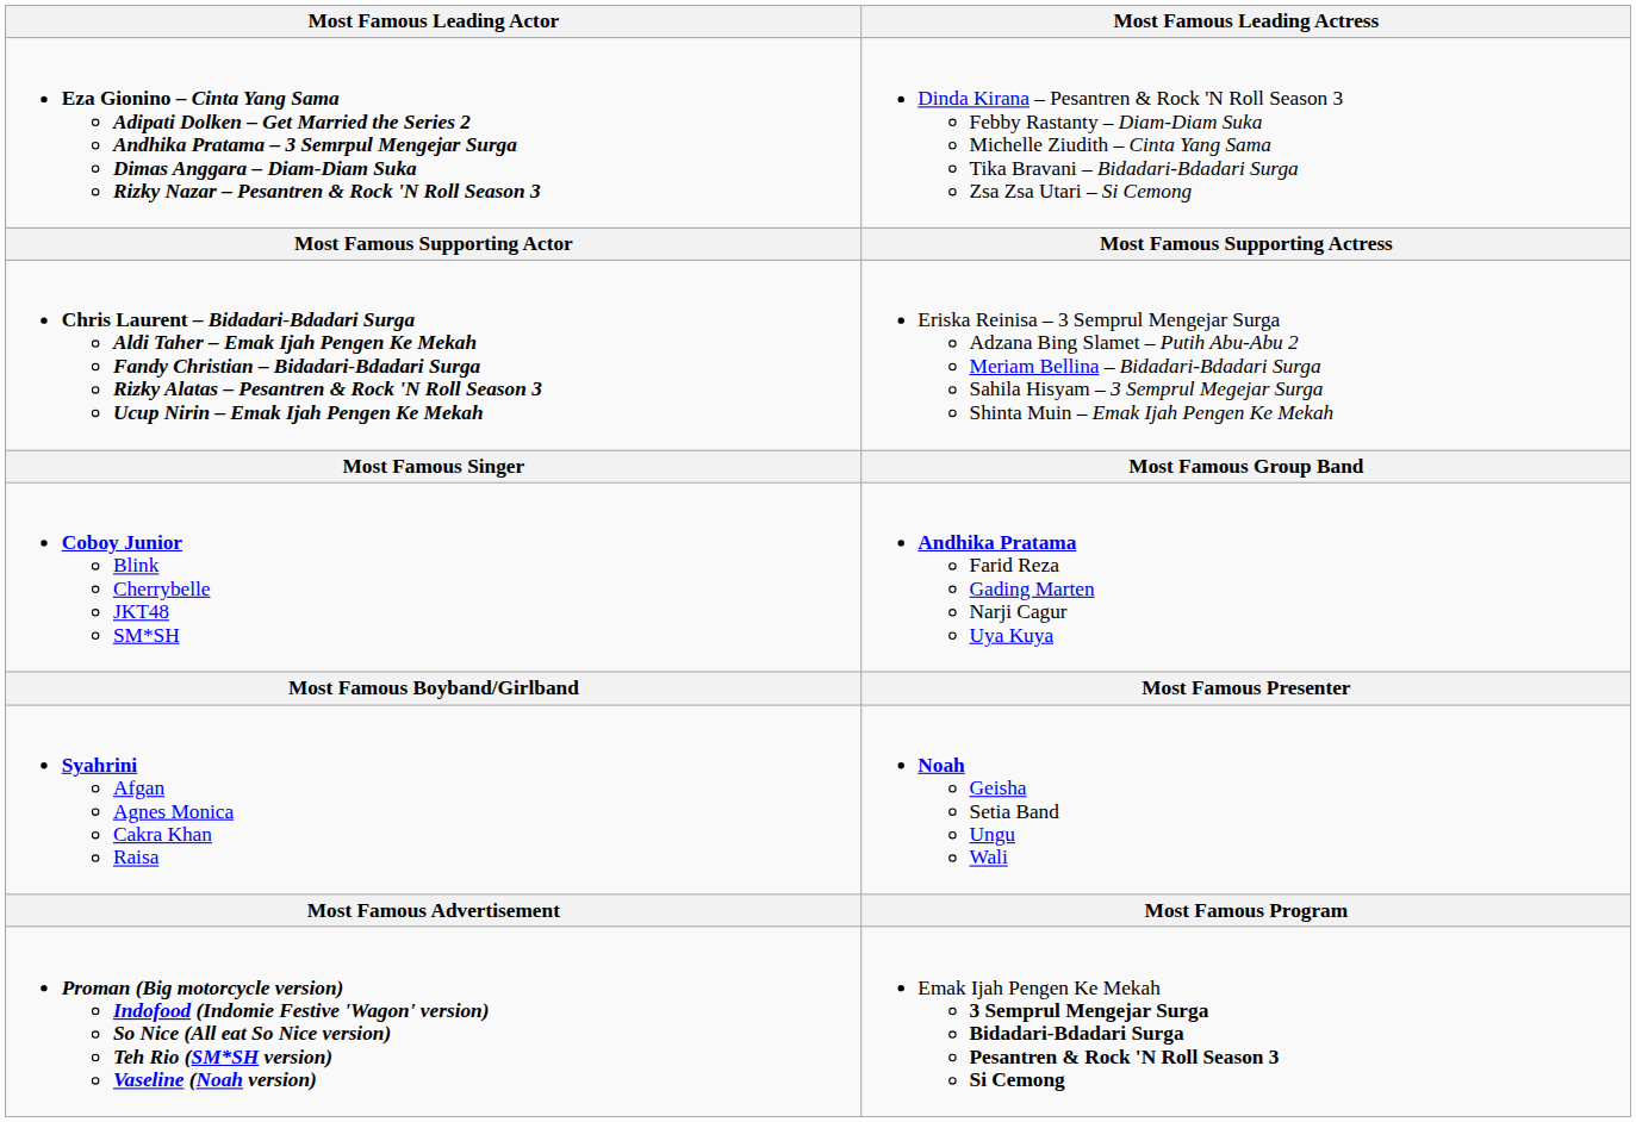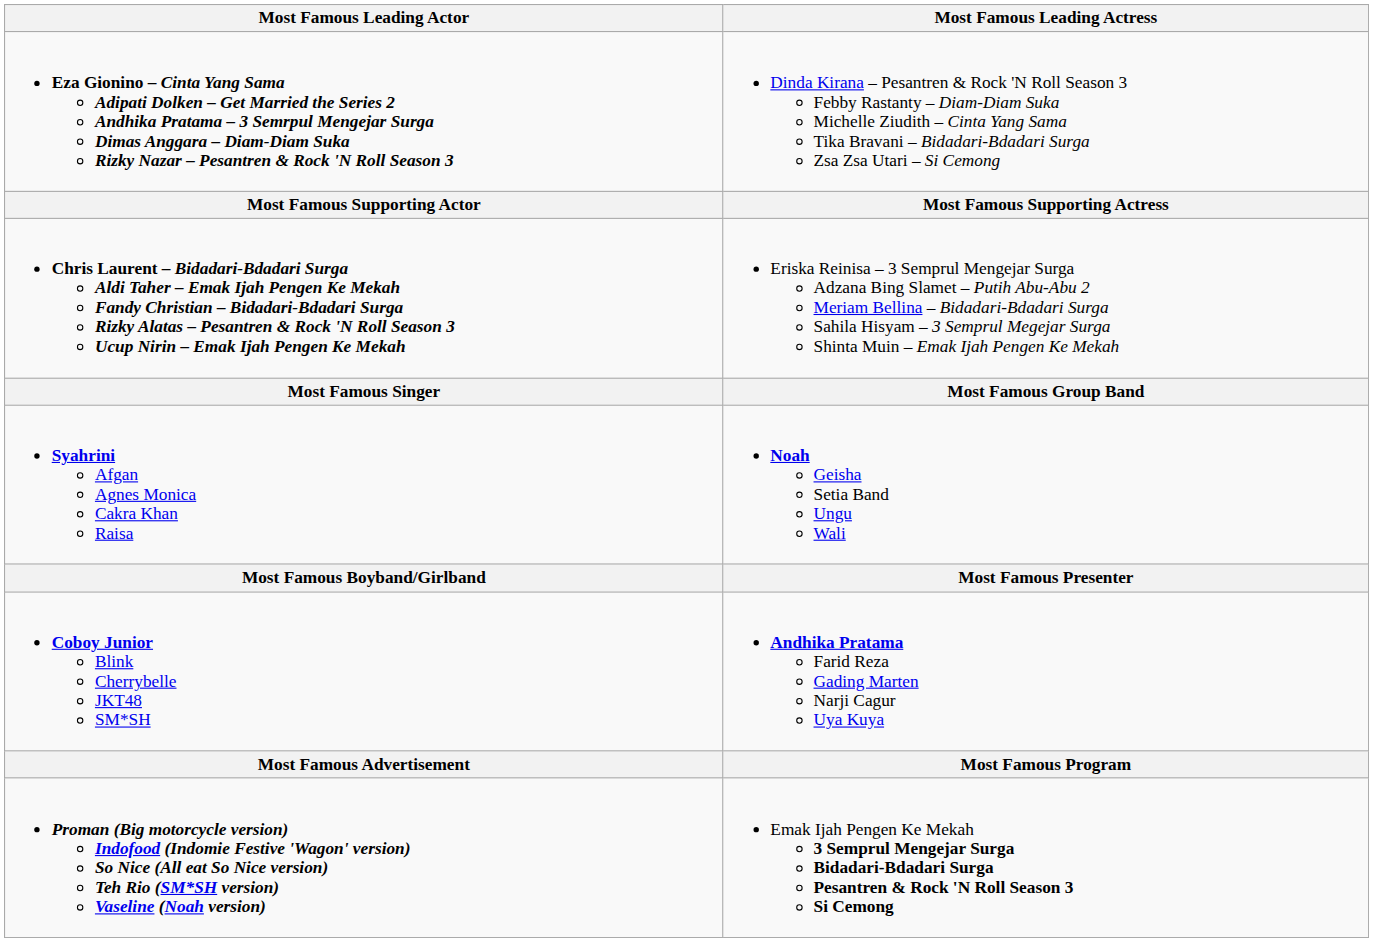 <table class="wikitable" style="width:100%;">
 <tr>
 <th>Most Famous Leading Actor</th>
 <th>Most Famous Leading Actress</th>
 </tr>
 <tr>
 <td valign= "top"><br><ul><li><strong>Eza Gionino – <em>Cinta Yang Sama<strong><em><ul><li>Adipati Dolken – </em>Get Married the Series 2<em></li><li>Andhika Pratama – </em>3 Semrpul Mengejar Surga<em></li><li>Dimas Anggara – </em>Diam-Diam Suka<em></li><li>Rizky Nazar – </em>Pesantren & Rock 'N Roll Season 3<em></li></ul></li></ul></td>
 <td valign= "top"><br><ul><li></strong><a href='#'>Dinda Kirana</a> – </em>Pesantren & Rock 'N Roll Season 3</em></strong><ul><li>Febby Rastanty – <em>Diam-Diam Suka</em></li><li>Michelle Ziudith – <em>Cinta Yang Sama</em></li><li>Tika Bravani – <em>Bidadari-Bdadari Surga</em></li><li>Zsa Zsa Utari – <em>Si Cemong</em></li></ul></li></ul></td>
 </tr>
 <tr>
 <th>Most Famous Supporting Actor</th>
 <th>Most Famous Supporting Actress</th>
 </tr>
 <tr>
 <td valign= "top"><br><ul><li><strong>Chris Laurent – <em>Bidadari-Bdadari Surga<strong><em><ul><li>Aldi Taher – </em>Emak Ijah Pengen Ke Mekah<em></li><li>Fandy Christian – </em>Bidadari-Bdadari Surga<em></li><li>Rizky Alatas – </em>Pesantren & Rock 'N Roll Season 3<em></li><li>Ucup Nirin – </em>Emak Ijah Pengen Ke Mekah<em></li></ul></li></ul></td>
 <td valign= "top"><br><ul><li></strong>Eriska Reinisa – </em>3 Semprul Mengejar Surga</em></strong><ul><li>Adzana Bing Slamet – <em>Putih Abu-Abu 2</em></li><li><a href='#'>Meriam Bellina</a> – <em>Bidadari-Bdadari Surga</em></li><li>Sahila Hisyam – <em>3 Semprul Megejar Surga</em></li><li>Shinta Muin – <em>Emak Ijah Pengen Ke Mekah</em></li></ul></li></ul></td>
 </tr>
 <tr>
 <th>Most Famous Singer</th>
 <th>Most Famous Group Band</th>
 </tr>
 <tr>
-<td valign= "top"><br><ul><li><strong><a href='#'>Coboy Junior</a></strong><ul><li><a href='#'>Blink</a></li><li><a href='#'>Cherrybelle</a></li><li><a href='#'>JKT48</a></li><li><a href='#'>SM*SH</a></li></ul></li></ul></td>
-<td valign= "top"><br><ul><li><strong><a href='#'>Andhika Pratama</a></strong><ul><li>Farid Reza</li><li><a href='#'>Gading Marten</a></li><li>Narji Cagur</li><li><a href='#'>Uya Kuya</a></li></ul></li></ul></td>
+<td valign= "top"><br><ul><li><strong><a href='#'>Syahrini</a></strong><ul><li><a href='#'>Afgan</a></li><li><a href='#'>Agnes Monica</a></li><li><a href='#'>Cakra Khan</a></li><li><a href='#'>Raisa</a></li></ul></li></ul></td>
+<td valign= "top"><br><ul><li><strong><a href='#'>Noah</a></strong><ul><li><a href='#'>Geisha</a></li><li>Setia Band</li><li><a href='#'>Ungu</a></li><li><a href='#'>Wali</a></li></ul></li></ul></td>
 </tr>
 <tr>
 <th>Most Famous Boyband/Girlband</th>
 <th>Most Famous Presenter</th>
 </tr>
 <tr>
-<td valign= "top"><br><ul><li><strong><a href='#'>Syahrini</a></strong><ul><li><a href='#'>Afgan</a></li><li><a href='#'>Agnes Monica</a></li><li><a href='#'>Cakra Khan</a></li><li><a href='#'>Raisa</a></li></ul></li></ul></td>
-<td valign= "top"><br><ul><li><strong><a href='#'>Noah</a></strong><ul><li><a href='#'>Geisha</a></li><li>Setia Band</li><li><a href='#'>Ungu</a></li><li><a href='#'>Wali</a></li></ul></li></ul></td>
+<td valign= "top"><br><ul><li><strong><a href='#'>Coboy Junior</a></strong><ul><li><a href='#'>Blink</a></li><li><a href='#'>Cherrybelle</a></li><li><a href='#'>JKT48</a></li><li><a href='#'>SM*SH</a></li></ul></li></ul></td>
+<td valign= "top"><br><ul><li><strong><a href='#'>Andhika Pratama</a></strong><ul><li>Farid Reza</li><li><a href='#'>Gading Marten</a></li><li>Narji Cagur</li><li><a href='#'>Uya Kuya</a></li></ul></li></ul></td>
 </tr>
 <tr>
 <th>Most Famous Advertisement</th>
 <th>Most Famous Program</th>
 </tr>
 <tr>
 <td valign= "top"><br><ul><li><strong><em>Proman<em> (Big motorcycle version)<strong><ul><li></em><a href='#'>Indofood</a><em> (Indomie Festive 'Wagon' version)</li><li></em>So Nice<em> (All eat So Nice version)</li><li></em>Teh Rio<em> (<a href='#'>SM*SH</a> version)</li><li></em><a href='#'>Vaseline</a><em> (<a href='#'>Noah</a> version)</li></ul></li></ul></td>
 <td valign= "top"><br><ul><li></em></strong>Emak Ijah Pengen Ke Mekah<strong><em><ul><li></em>3 Semprul Mengejar Surga<em></li><li></em>Bidadari-Bdadari Surga<em></li><li></em>Pesantren & Rock 'N Roll Season 3<em></li><li></em>Si Cemong<em></li></ul></li></ul></td>
 </tr>
 <tr>
 </tr>
 </table>
